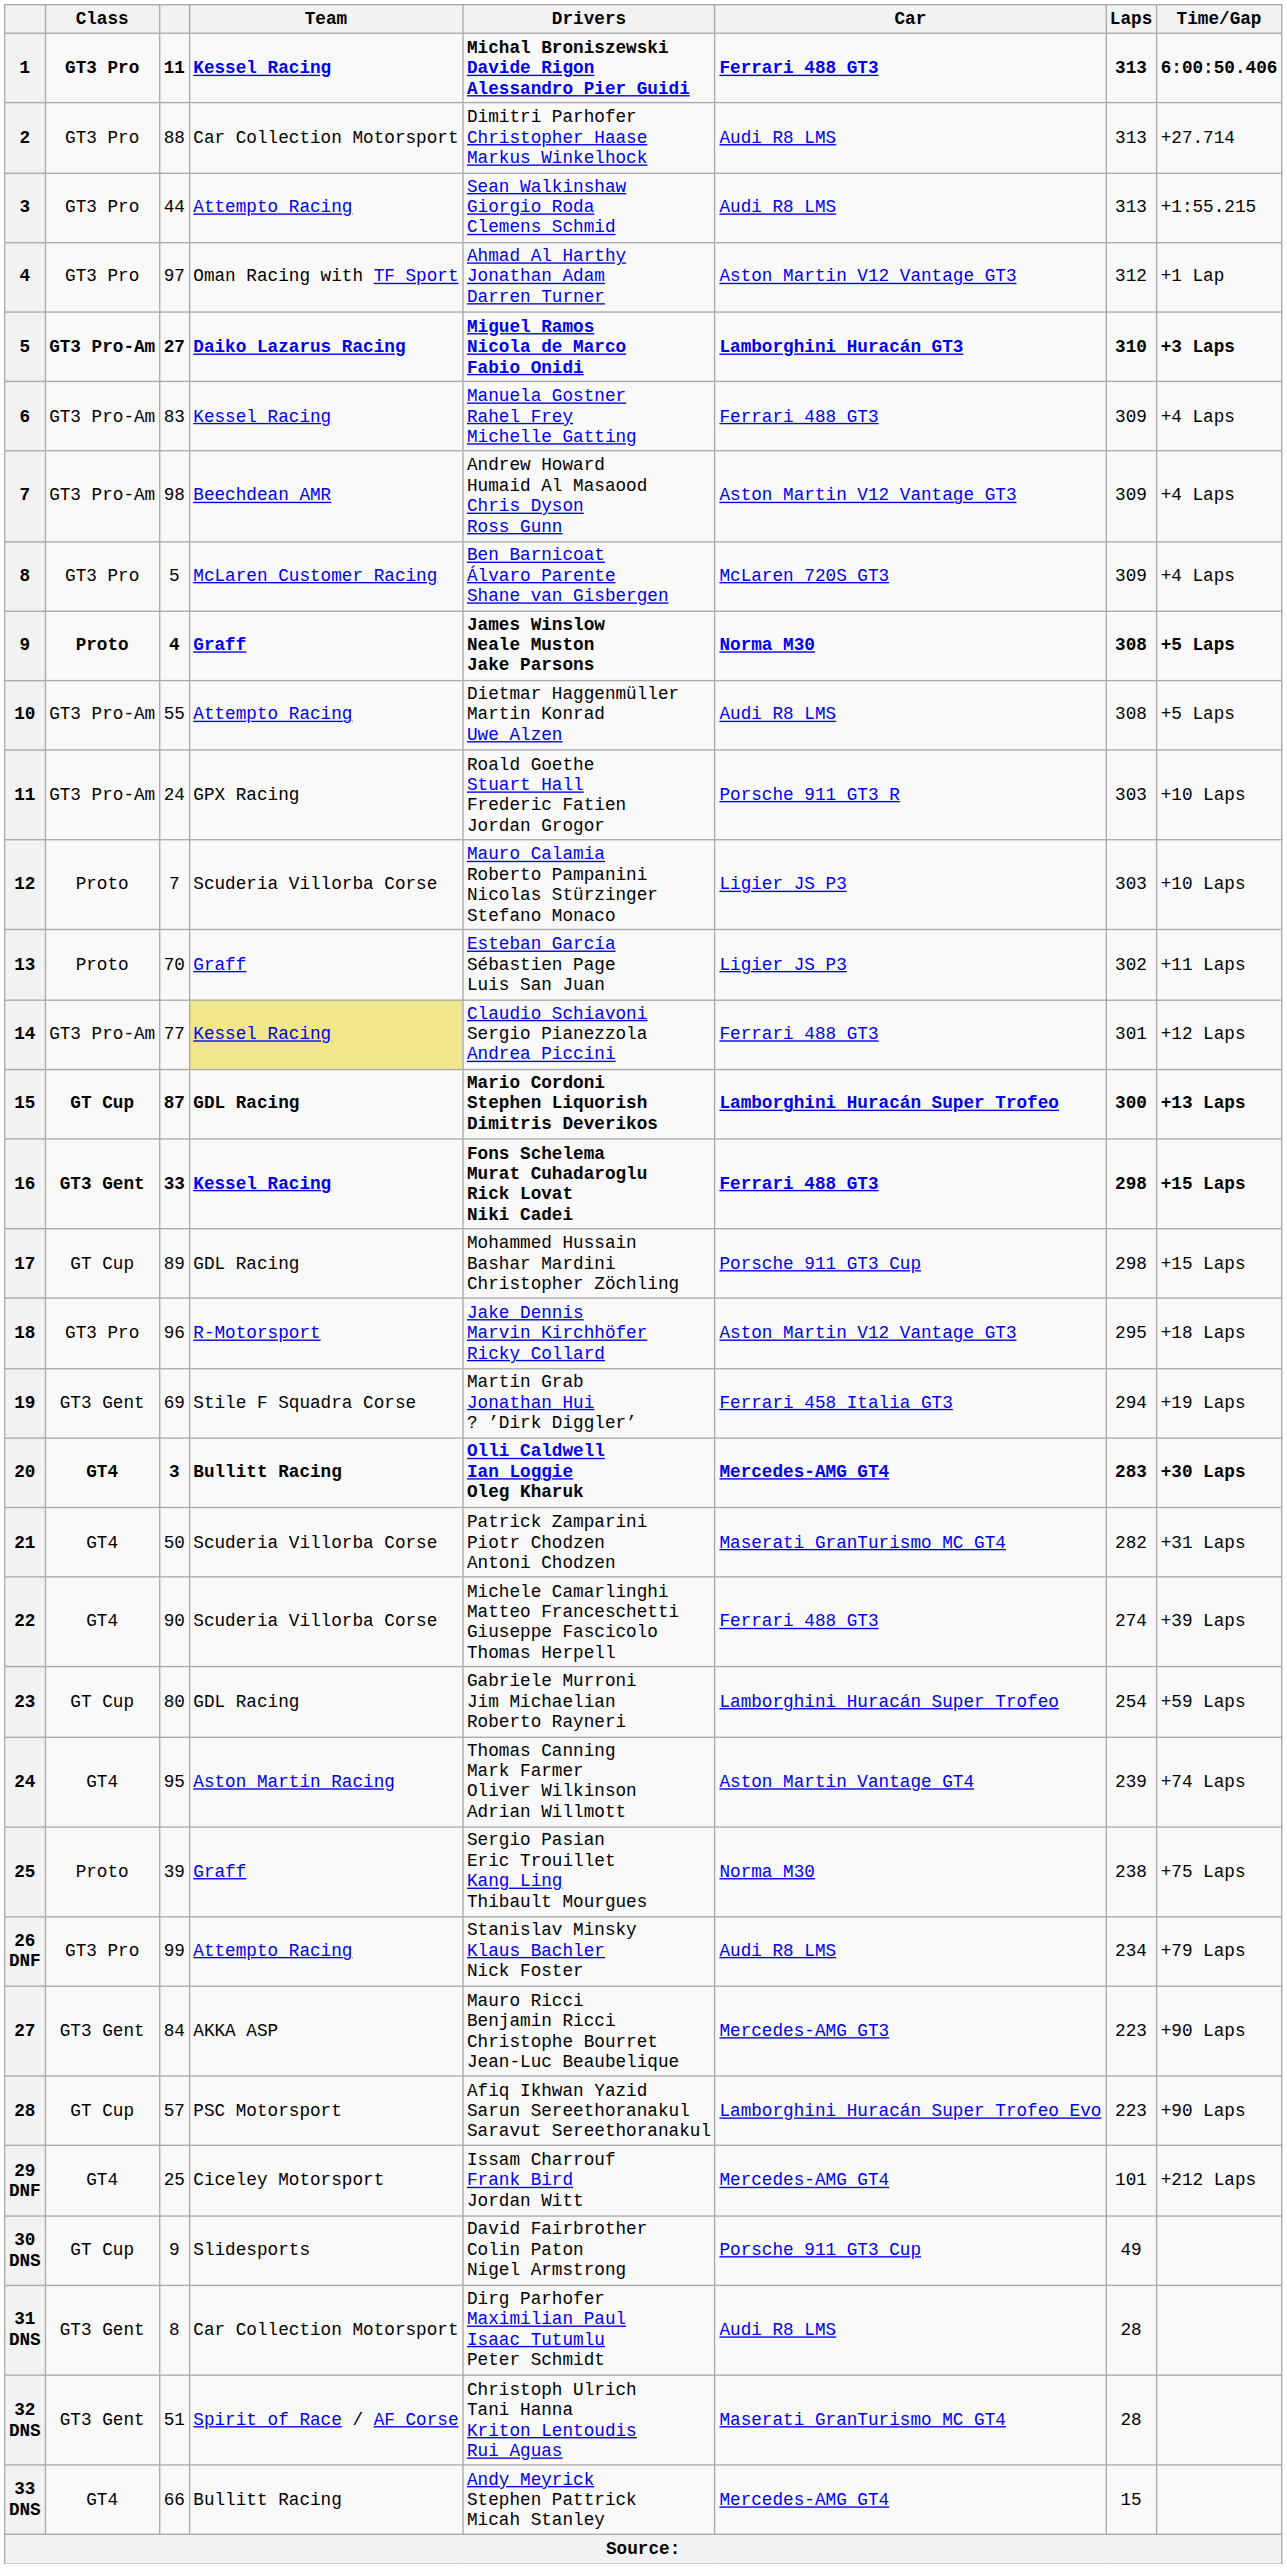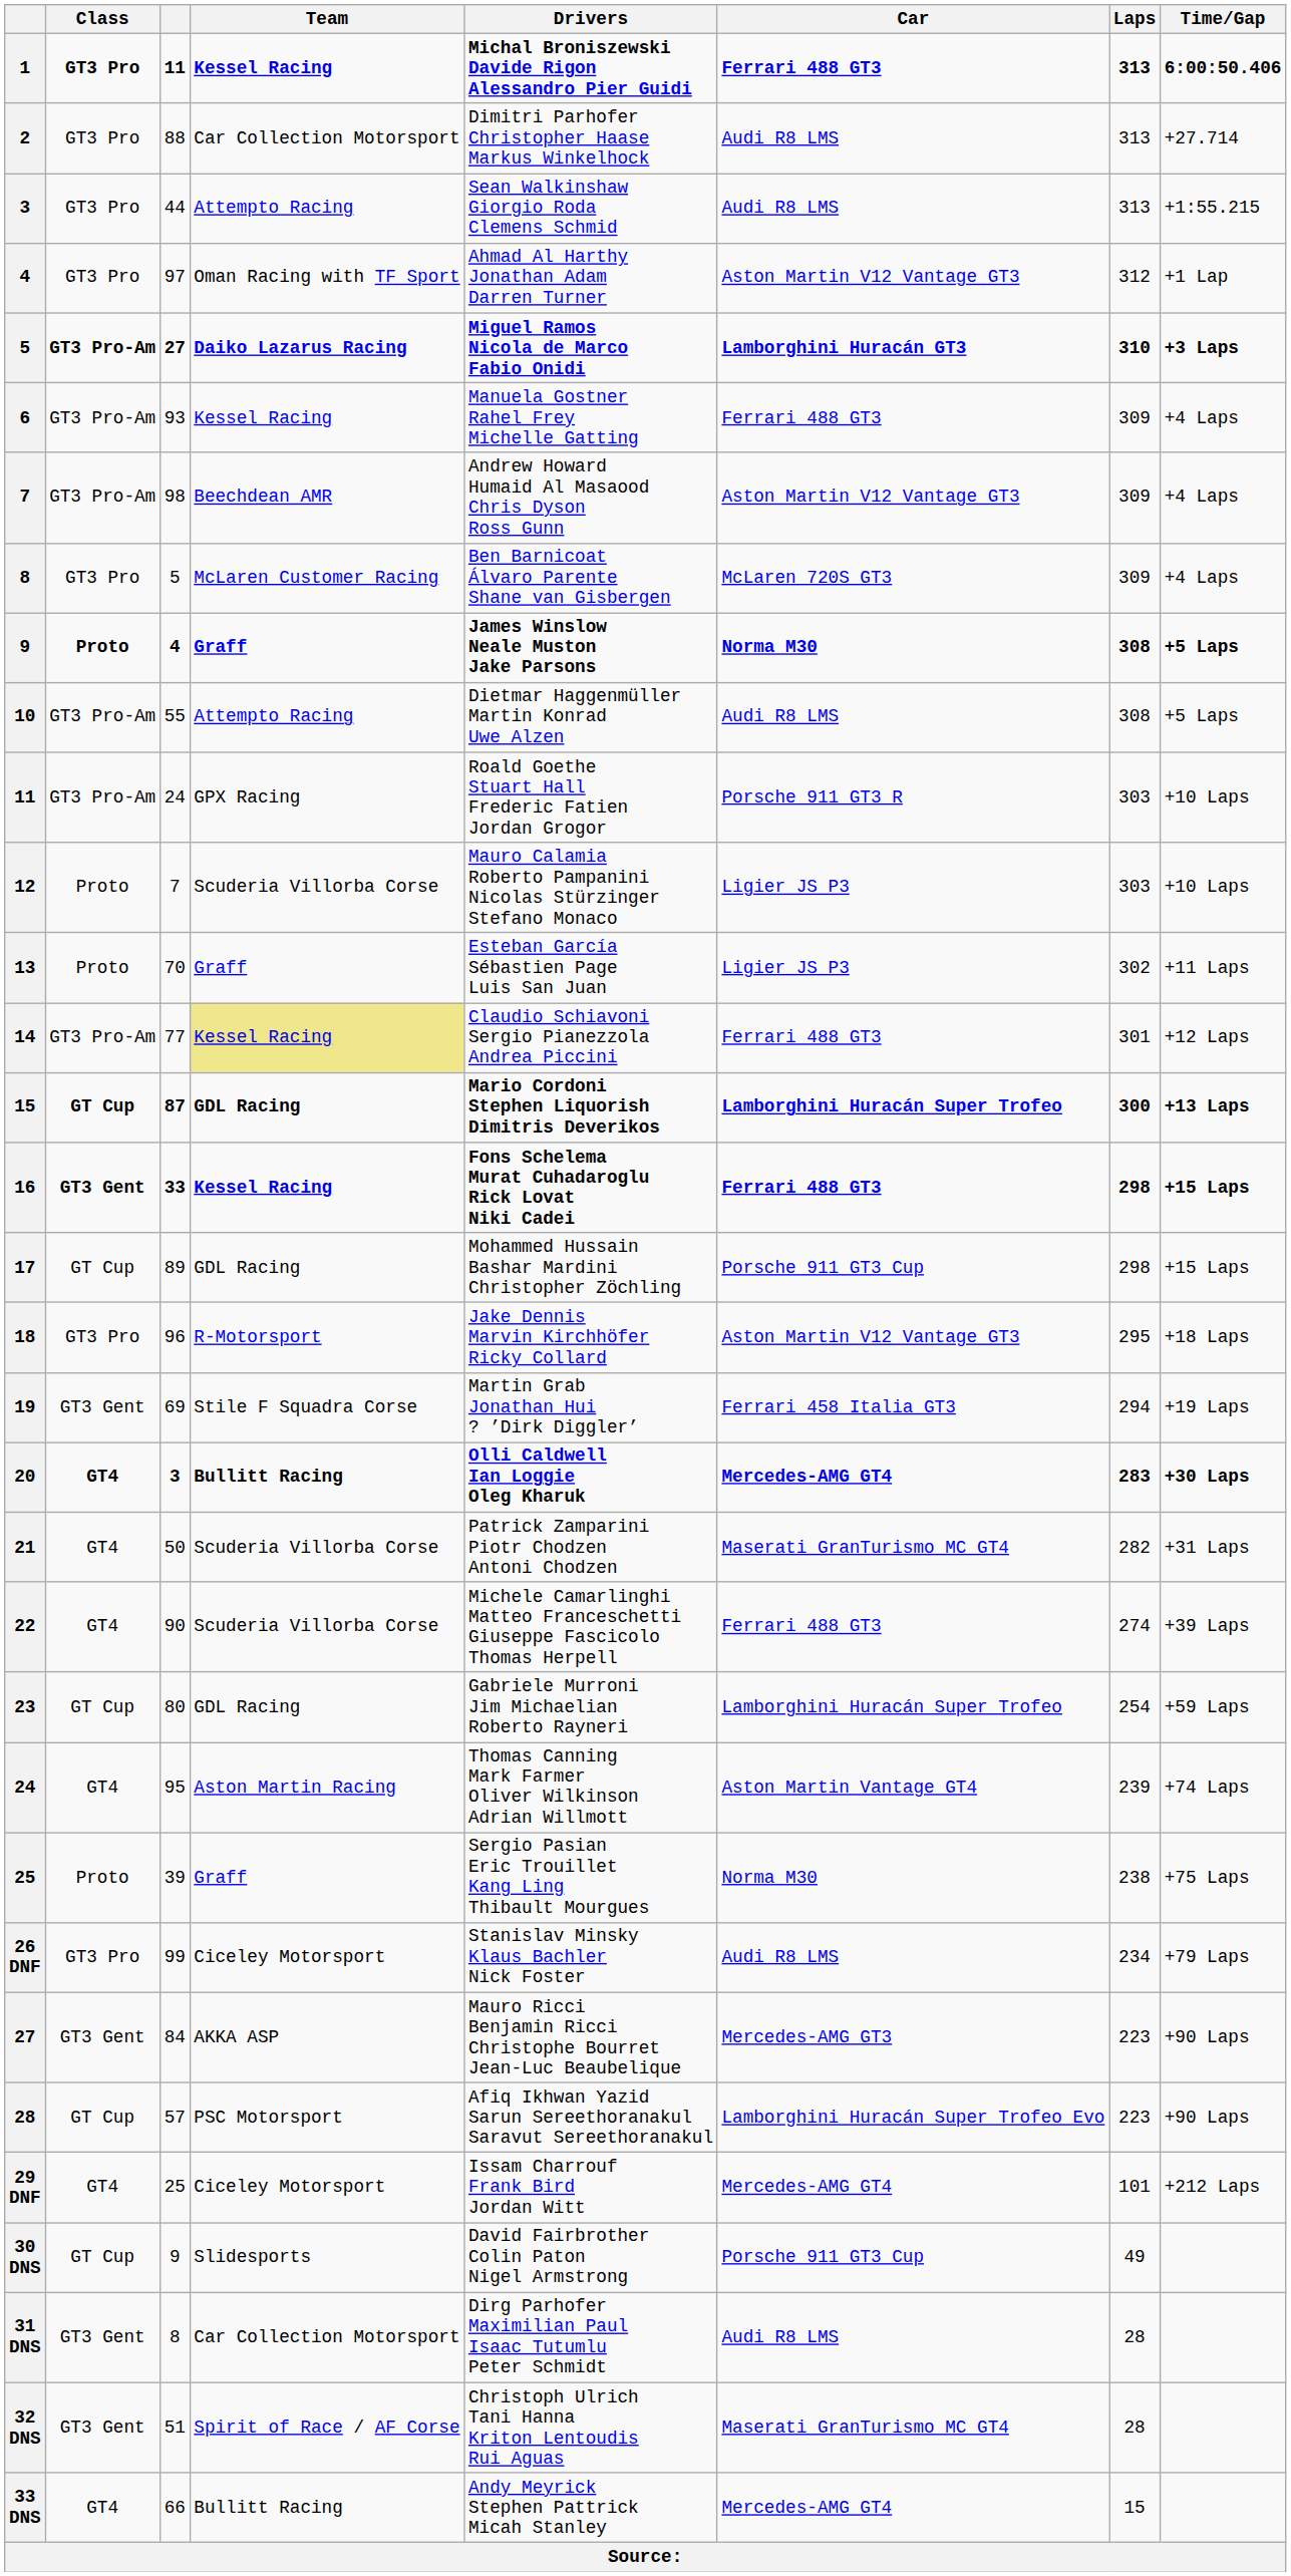 <table class="wikitable" style="font-size: 100%;">
 <tr>
 <th></th>
 <th>Class</th>
 <th></th>
 <th>Team</th>
 <th>Drivers</th>
 <th>Car</th>
 <th>Laps</th>
 <th>Time/Gap</th>
 </tr>
 <tr>
 <th>1</th>
 <td align="center"><strong>GT3 Pro</strong></td>
 <td align="center"><strong>11</strong></td>
 <td><strong> <a href='#'>Kessel Racing</a></strong></td>
 <td><strong> Michal Broniszewski<br> <a href='#'>Davide Rigon</a><br> <a href='#'>Alessandro Pier Guidi</a></strong></td>
 <td><a href='#'><strong>Ferrari 488 GT3</strong></a></td>
 <td align="center"><strong>313</strong></td>
 <td><strong>6:00:50.406</strong></td>
 </tr>
 <tr>
 <th>2</th>
 <td align="center">GT3 Pro</td>
 <td align="center">88</td>
 <td> Car Collection Motorsport</td>
 <td> Dimitri Parhofer<br> <a href='#'>Christopher Haase</a><br> <a href='#'>Markus Winkelhock</a></td>
 <td><a href='#'>Audi R8 LMS</a></td>
 <td align="center">313</td>
 <td>+27.714</td>
 </tr>
 <tr>
 <th>3</th>
 <td align="center">GT3 Pro</td>
 <td align="center">44</td>
 <td> <a href='#'>Attempto Racing</a></td>
 <td> <a href='#'>Sean Walkinshaw</a><br> <a href='#'>Giorgio Roda</a><br> <a href='#'>Clemens Schmid</a></td>
 <td><a href='#'>Audi R8 LMS</a></td>
 <td align="center">313</td>
 <td>+1:55.215</td>
 </tr>
 <tr>
 <th>4</th>
 <td align="center">GT3 Pro</td>
 <td align="center">97</td>
 <td> Oman Racing with <a href='#'>TF Sport</a></td>
 <td> <a href='#'>Ahmad Al Harthy</a> <br> <a href='#'>Jonathan Adam</a><br> <a href='#'>Darren Turner</a></td>
 <td><a href='#'>Aston Martin V12 Vantage GT3</a></td>
 <td align="center">312</td>
 <td>+1 Lap</td>
 </tr>
 <tr>
 <th>5</th>
 <td align="center"><strong>GT3 Pro-Am</strong></td>
 <td align="center"><strong>27</strong></td>
 <td><strong> <a href='#'>Daiko Lazarus Racing</a></strong></td>
 <td><strong> <a href='#'>Miguel Ramos</a><br> <a href='#'>Nicola de Marco</a><br> <a href='#'>Fabio Onidi</a></strong></td>
 <td><a href='#'><strong>Lamborghini Huracán GT3</strong></a></td>
 <td align="center"><strong>310</strong></td>
 <td><strong>+3 Laps</strong></td>
 </tr>
 <tr>
 <th>6</th>
 <td align="center">GT3 Pro-Am</td>
-<td align="center">83</td>
+<td align="center">93</td>
 <td> <a href='#'>Kessel Racing</a></td>
 <td> <a href='#'>Manuela Gostner</a><br> <a href='#'>Rahel Frey</a><br> <a href='#'>Michelle Gatting</a></td>
 <td><a href='#'>Ferrari 488 GT3</a></td>
 <td align="center">309</td>
 <td>+4 Laps</td>
 </tr>
 <tr>
 <th>7</th>
 <td align="center">GT3 Pro-Am</td>
 <td align="center">98</td>
 <td> <a href='#'>Beechdean AMR</a></td>
 <td> Andrew Howard<br> Humaid Al Masaood<br> <a href='#'>Chris Dyson</a><br> <a href='#'>Ross Gunn</a></td>
 <td><a href='#'>Aston Martin V12 Vantage GT3</a></td>
 <td align="center">309</td>
 <td>+4 Laps</td>
 </tr>
 <tr>
 <th>8</th>
 <td align="center">GT3 Pro</td>
 <td align="center">5</td>
 <td> <a href='#'>McLaren Customer Racing</a></td>
 <td> <a href='#'>Ben Barnicoat</a><br> <a href='#'>Álvaro Parente</a><br> <a href='#'>Shane van Gisbergen</a></td>
 <td><a href='#'>McLaren 720S GT3</a></td>
 <td align="center">309</td>
 <td>+4 Laps</td>
 </tr>
 <tr>
 <th>9</th>
 <td align="center"><strong>Proto</strong></td>
 <td align="center"><strong>4</strong></td>
 <td><strong> <a href='#'>Graff</a></strong></td>
 <td><strong> James Winslow<br> Neale Muston<br> Jake Parsons</strong></td>
 <td><strong><a href='#'>Norma M30</a></strong></td>
 <td align="center"><strong>308</strong></td>
 <td><strong>+5 Laps</strong></td>
 </tr>
 <tr>
 <th>10</th>
 <td align="center">GT3 Pro-Am</td>
 <td align="center">55</td>
 <td> <a href='#'>Attempto Racing</a></td>
 <td> Dietmar Haggenmüller<br> Martin Konrad<br> <a href='#'>Uwe Alzen</a></td>
 <td><a href='#'>Audi R8 LMS</a></td>
 <td align="center">308</td>
 <td>+5 Laps</td>
 </tr>
 <tr>
 <th>11</th>
 <td align="center">GT3 Pro-Am</td>
 <td align="center">24</td>
 <td> GPX Racing</td>
 <td> Roald Goethe<br> <a href='#'>Stuart Hall</a><br> Frederic Fatien<br> Jordan Grogor</td>
 <td><a href='#'>Porsche 911 GT3 R</a></td>
 <td align="center">303</td>
 <td>+10 Laps</td>
 </tr>
 <tr>
 <th>12</th>
 <td align="center">Proto</td>
 <td align="center">7</td>
 <td> Scuderia Villorba Corse</td>
 <td> <a href='#'>Mauro Calamia</a><br> Roberto Pampanini<br> Nicolas Stürzinger<br> Stefano Monaco</td>
 <td><a href='#'>Ligier JS P3</a></td>
 <td align="center">303</td>
 <td>+10 Laps</td>
 </tr>
 <tr>
 <th>13</th>
 <td align="center">Proto</td>
 <td align="center">70</td>
 <td> <a href='#'>Graff</a></td>
 <td> <a href='#'>Esteban García</a><br> Sébastien Page<br> Luis San Juan</td>
 <td><a href='#'>Ligier JS P3</a></td>
 <td align="center">302</td>
 <td>+11 Laps</td>
 </tr>
 <tr>
 <th>14</th>
 <td align="center">GT3 Pro-Am</td>
 <td align="center">77</td>
 <td style="background: khaki;"> <a href='#'>Kessel Racing</a></td>
 <td> <a href='#'>Claudio Schiavoni</a><br> Sergio Pianezzola<br> <a href='#'>Andrea Piccini</a></td>
 <td><a href='#'>Ferrari 488 GT3</a></td>
 <td align="center">301</td>
 <td>+12 Laps</td>
 </tr>
 <tr>
 <th>15</th>
 <td align="center"><strong>GT Cup</strong></td>
 <td align="center"><strong>87</strong></td>
 <td><strong> GDL Racing</strong></td>
 <td><strong> Mario Cordoni<br> Stephen Liquorish<br> Dimitris Deverikos</strong></td>
 <td><a href='#'><strong>Lamborghini Huracán Super Trofeo</strong></a></td>
 <td align="center"><strong>300</strong></td>
 <td><strong>+13 Laps</strong></td>
 </tr>
 <tr>
 <th>16</th>
 <td align="center"><strong>GT3 Gent</strong></td>
 <td align="center"><strong>33</strong></td>
 <td><strong> <a href='#'>Kessel Racing</a></strong></td>
 <td><strong> Fons Schelema<br> Murat Cuhadaroglu<br> Rick Lovat<br> Niki Cadei</strong></td>
 <td><a href='#'><strong>Ferrari 488 GT3</strong></a></td>
 <td align="center"><strong>298</strong></td>
 <td><strong>+15 Laps</strong></td>
 </tr>
 <tr>
 <th>17</th>
 <td align="center">GT Cup</td>
 <td align="center">89</td>
 <td> GDL Racing</td>
 <td> Mohammed Hussain<br> Bashar Mardini<br> Christopher Zöchling</td>
 <td><a href='#'>Porsche 911 GT3 Cup</a></td>
 <td align="center">298</td>
 <td>+15 Laps</td>
 </tr>
 <tr>
 <th>18</th>
 <td align="center">GT3 Pro</td>
 <td align="center">96</td>
 <td> <a href='#'>R-Motorsport</a></td>
 <td> <a href='#'>Jake Dennis</a><br> <a href='#'>Marvin Kirchhöfer</a><br> <a href='#'>Ricky Collard</a></td>
 <td><a href='#'>Aston Martin V12 Vantage GT3</a></td>
 <td align="center">295</td>
 <td>+18 Laps</td>
 </tr>
 <tr>
 <th>19</th>
 <td align="center">GT3 Gent</td>
 <td align="center">69</td>
 <td> Stile F Squadra Corse</td>
 <td> Martin Grab<br> <a href='#'>Jonathan Hui</a><br>? ’Dirk Diggler’</td>
 <td><a href='#'>Ferrari 458 Italia GT3</a></td>
 <td align="center">294</td>
 <td>+19 Laps</td>
 </tr>
 <tr>
 <th>20</th>
 <td align="center"><strong>GT4</strong></td>
 <td align="center"><strong>3</strong></td>
 <td><strong> Bullitt Racing</strong></td>
 <td><strong> <a href='#'>Olli Caldwell</a><br> <a href='#'>Ian Loggie</a><br> Oleg Kharuk</strong></td>
 <td><a href='#'><strong>Mercedes-AMG GT4</strong></a></td>
 <td align="center"><strong>283</strong></td>
 <td><strong>+30 Laps</strong></td>
 </tr>
 <tr>
 <th>21</th>
 <td align="center">GT4</td>
 <td align="center">50</td>
 <td> Scuderia Villorba Corse</td>
 <td> Patrick Zamparini<br> Piotr Chodzen<br> Antoni Chodzen</td>
 <td><a href='#'>Maserati GranTurismo MC GT4</a></td>
 <td align="center">282</td>
 <td>+31 Laps</td>
 </tr>
 <tr>
 <th>22</th>
 <td align="center">GT4</td>
 <td align="center">90</td>
 <td> Scuderia Villorba Corse</td>
 <td> Michele Camarlinghi<br> Matteo Franceschetti<br> Giuseppe Fascicolo<br> Thomas Herpell</td>
 <td><a href='#'>Ferrari 488 GT3</a></td>
 <td align="center">274</td>
 <td>+39 Laps</td>
 </tr>
 <tr>
 <th>23</th>
 <td align="center">GT Cup</td>
 <td align="center">80</td>
 <td> GDL Racing</td>
 <td> Gabriele Murroni<br> Jim Michaelian<br> Roberto Rayneri</td>
 <td><a href='#'>Lamborghini Huracán Super Trofeo</a></td>
 <td align="center">254</td>
 <td>+59 Laps</td>
 </tr>
 <tr>
 <th>24</th>
 <td align="center">GT4</td>
 <td align="center">95</td>
 <td> <a href='#'>Aston Martin Racing</a></td>
 <td> Thomas Canning<br> Mark Farmer<br> Oliver Wilkinson<br> Adrian Willmott</td>
 <td><a href='#'>Aston Martin Vantage GT4</a></td>
 <td align="center">239</td>
 <td>+74 Laps</td>
 </tr>
 <tr>
 <th>25</th>
 <td align="center">Proto</td>
 <td align="center">39</td>
 <td> <a href='#'>Graff</a></td>
 <td> Sergio Pasian<br> Eric Trouillet<br> <a href='#'>Kang Ling</a><br> Thibault Mourgues</td>
 <td><a href='#'>Norma M30</a></td>
 <td align="center">238</td>
 <td>+75 Laps</td>
 </tr>
 <tr>
 <th>26<br>DNF</th>
 <td align="center">GT3 Pro</td>
 <td align="center">99</td>
-<td> <a href='#'>Attempto Racing</a></td>
+<td> Ciceley Motorsport</td>
 <td> Stanislav Minsky<br> <a href='#'>Klaus Bachler</a><br> Nick Foster</td>
 <td><a href='#'>Audi R8 LMS</a></td>
 <td align="center">234</td>
 <td>+79 Laps</td>
 </tr>
 <tr>
 <th>27</th>
 <td align="center">GT3 Gent</td>
 <td align="center">84</td>
 <td> AKKA ASP</td>
 <td> Mauro Ricci<br> Benjamin Ricci<br> Christophe Bourret<br> Jean-Luc Beaubelique</td>
 <td><a href='#'>Mercedes-AMG GT3</a></td>
 <td align="center">223</td>
 <td>+90 Laps</td>
 </tr>
 <tr>
 <th>28</th>
 <td align="center">GT Cup</td>
 <td align="center">57</td>
 <td> PSC Motorsport</td>
 <td> Afiq Ikhwan Yazid<br> Sarun Sereethoranakul<br> Saravut Sereethoranakul</td>
 <td><a href='#'>Lamborghini Huracán Super Trofeo Evo</a></td>
 <td align="center">223</td>
 <td>+90 Laps</td>
 </tr>
 <tr>
 <th>29<br>DNF</th>
 <td align="center">GT4</td>
 <td align="center">25</td>
 <td> Ciceley Motorsport</td>
 <td> Issam Charrouf<br> <a href='#'>Frank Bird</a><br> Jordan Witt</td>
 <td><a href='#'>Mercedes-AMG GT4</a></td>
 <td align="center">101</td>
 <td>+212 Laps</td>
 </tr>
 <tr>
 <th>30<br>DNS</th>
 <td align="center">GT Cup</td>
 <td align="center">9</td>
 <td> Slidesports</td>
 <td> David Fairbrother<br> Colin Paton<br> Nigel Armstrong</td>
 <td><a href='#'>Porsche 911 GT3 Cup</a></td>
 <td align="center">49</td>
 <td></td>
 </tr>
 <tr>
 <th>31<br>DNS</th>
 <td align="center">GT3 Gent</td>
 <td align="center">8</td>
 <td> Car Collection Motorsport</td>
 <td> Dirg Parhofer<br> <a href='#'>Maximilian Paul</a><br> <a href='#'>Isaac Tutumlu</a><br> Peter Schmidt</td>
 <td><a href='#'>Audi R8 LMS</a></td>
 <td align="center">28</td>
 <td></td>
 </tr>
 <tr>
 <th>32<br>DNS</th>
 <td align="center">GT3 Gent</td>
 <td align="center">51</td>
 <td> <a href='#'>Spirit of Race</a> / <a href='#'>AF Corse</a></td>
 <td> Christoph Ulrich<br> Tani Hanna<br> <a href='#'>Kriton Lentoudis</a><br> <a href='#'>Rui Aguas</a></td>
 <td><a href='#'>Maserati GranTurismo MC GT4</a></td>
 <td align="center">28</td>
 <td></td>
 </tr>
 <tr>
 <th>33<br>DNS</th>
 <td align="center">GT4</td>
 <td align="center">66</td>
 <td> Bullitt Racing</td>
 <td> <a href='#'>Andy Meyrick</a><br> Stephen Pattrick<br> Micah Stanley</td>
 <td><a href='#'>Mercedes-AMG GT4</a></td>
 <td align="center">15</td>
 <td></td>
 </tr>
 <tr>
 <th colspan="8">Source:</th>
 </tr>
 </table>
